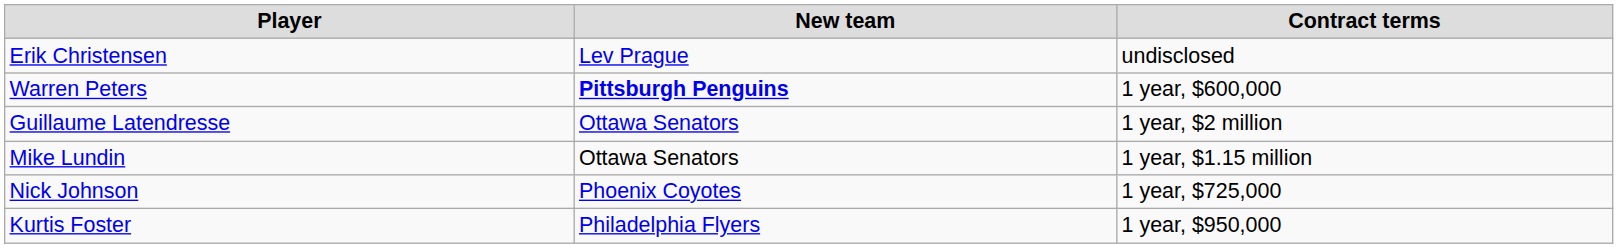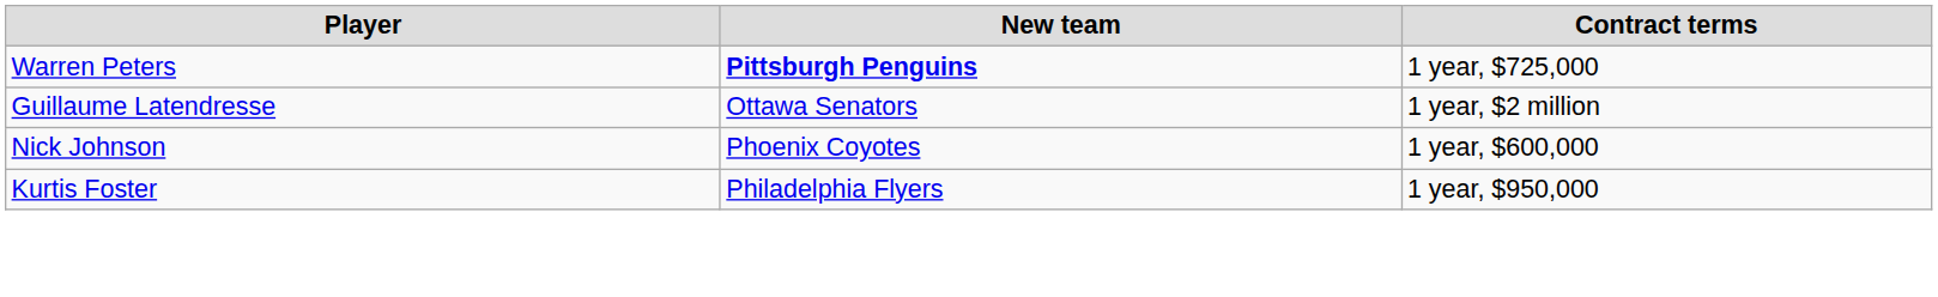 <table class="wikitable" width=95%>
 <tr align="center" bgcolor="#dddddd">
 <td><strong>Player</strong></td>
 <td><strong>New team</strong></td>
 <td><strong>Contract terms</strong></td>
 </tr>
 <tr>
-<td><a href='#'>Erik Christensen</a></td>
-<td><a href='#'>Lev Prague</a></td>
-<td>undisclosed</td>
-</tr>
-<tr>
 <td><a href='#'>Warren Peters</a></td>
 <td><strong><a href='#'>Pittsburgh Penguins</a></strong></td>
-<td>1 year, $600,000</td>
+<td>1 year, $725,000</td>
 </tr>
 <tr>
 <td><a href='#'>Guillaume Latendresse</a></td>
 <td><a href='#'>Ottawa Senators</a></td>
 <td>1 year, $2 million</td>
 </tr>
 <tr>
-<td><a href='#'>Mike Lundin</a></td>
-<td>Ottawa Senators</td>
-<td>1 year, $1.15 million</td>
-</tr>
-<tr>
 <td><a href='#'>Nick Johnson</a></td>
 <td><a href='#'>Phoenix Coyotes</a></td>
-<td>1 year, $725,000</td>
+<td>1 year, $600,000</td>
 </tr>
 <tr>
 <td><a href='#'>Kurtis Foster</a></td>
 <td><a href='#'>Philadelphia Flyers</a></td>
 <td>1 year, $950,000</td>
 </tr>
 </table>
